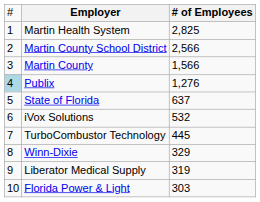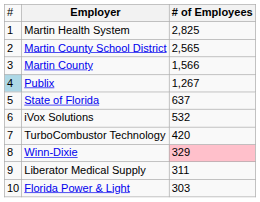 <table class="wikitable sortable">
 <tr>
 <td>#</td>
 <th>Employer</th>
 <th># of Employees</th>
 </tr>
 <tr>
 <td>1</td>
 <td>Martin Health System</td>
 <td>2,825</td>
 </tr>
 <tr>
 <td>2</td>
 <td><a href='#'>Martin County School District</a></td>
-<td>2,566</td>
+<td>2,565</td>
 </tr>
 <tr>
 <td>3</td>
 <td><a href='#'>Martin County</a></td>
 <td>1,566</td>
 </tr>
 <tr>
 <td style="background: lightblue;">4</td>
 <td><a href='#'>Publix</a></td>
-<td>1,276</td>
+<td>1,267</td>
 </tr>
 <tr>
 <td>5</td>
 <td><a href='#'>State of Florida</a></td>
 <td>637</td>
 </tr>
 <tr>
 <td>6</td>
 <td>iVox Solutions</td>
 <td>532</td>
 </tr>
 <tr>
 <td>7</td>
 <td>TurboCombustor Technology</td>
-<td>445</td>
+<td>420</td>
 </tr>
 <tr>
 <td>8</td>
 <td><a href='#'>Winn-Dixie</a></td>
-<td>329</td>
+<td style="background: pink;">329</td>
 </tr>
 <tr>
 <td>9</td>
 <td>Liberator Medical Supply</td>
-<td>319</td>
+<td>311</td>
 </tr>
 <tr>
 <td>10</td>
 <td><a href='#'>Florida Power & Light</a></td>
 <td>303</td>
 </tr>
 </table>
